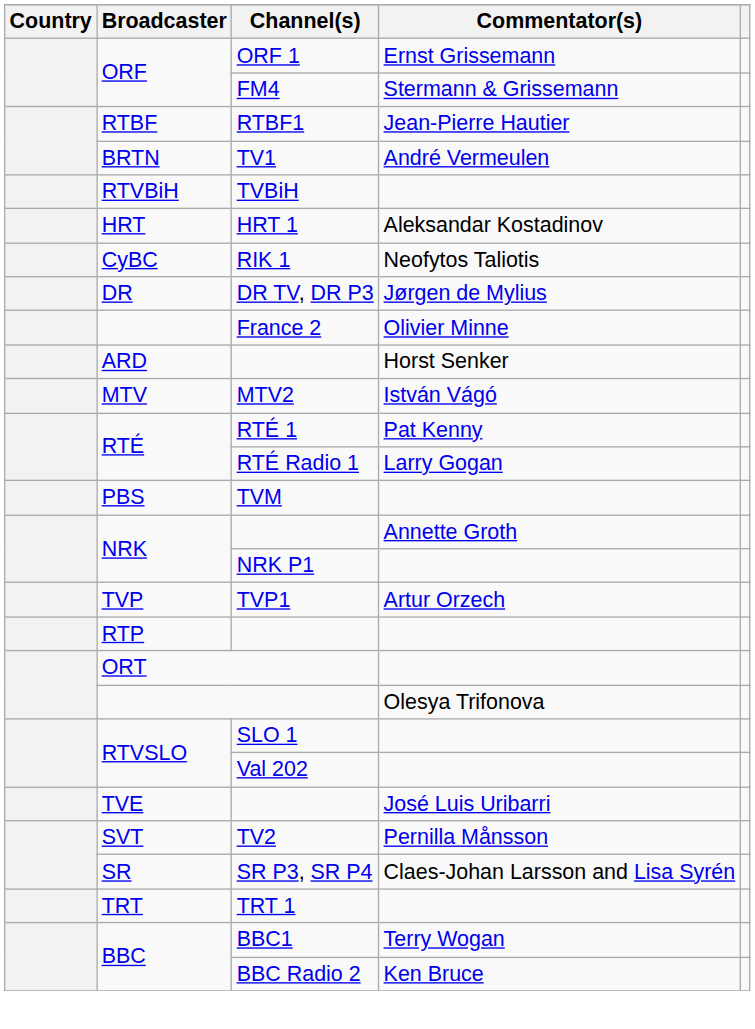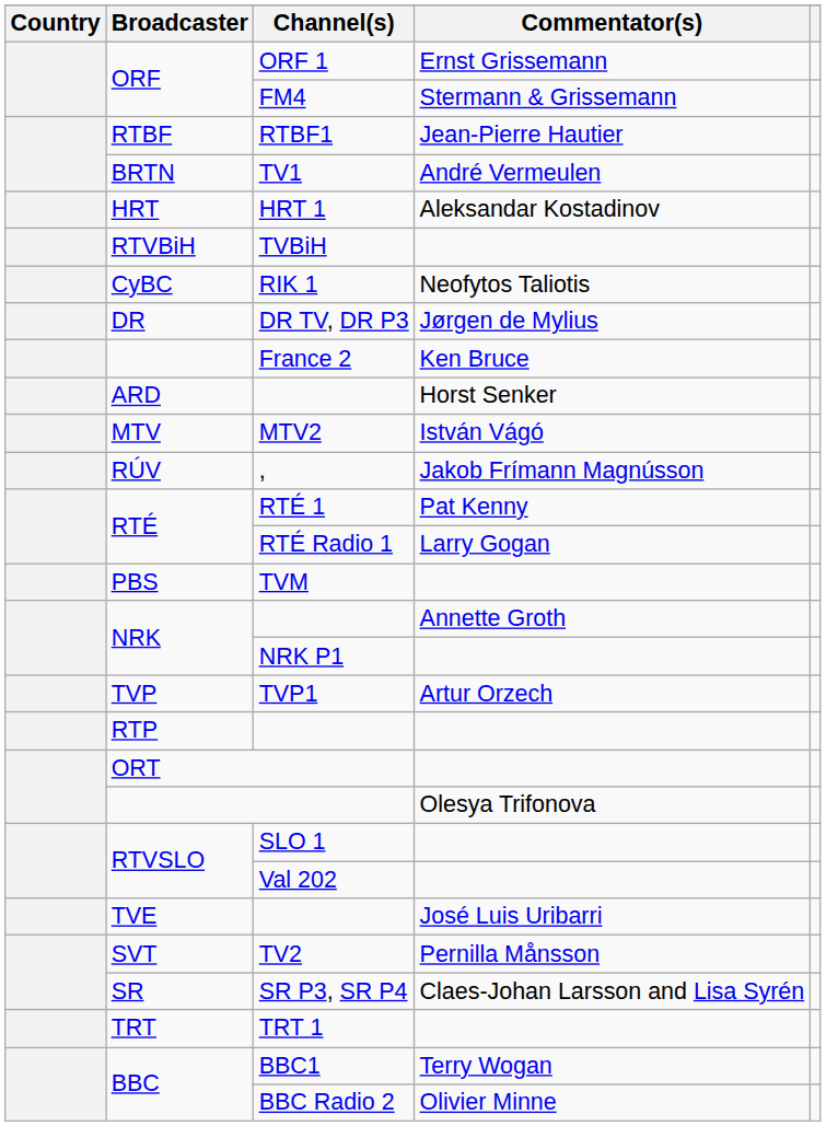 <table class="wikitable plainrowheaders sticky-header">
 <tr>
 </tr>
 <tr>
 <th scope="col">Country</th>
 <th scope="col">Broadcaster</th>
 <th scope="col">Channel(s)</th>
 <th scope="col">Commentator(s)</th>
 <th scope="col"></th>
 </tr>
 <tr>
 <th scope="rowgroup" rowspan="2"></th>
 <td rowspan="2"><a href='#'>ORF</a></td>
 <td><a href='#'>ORF 1</a></td>
 <td><a href='#'>Ernst Grissemann</a></td>
 <td style="text-align:center"></td>
 </tr>
 <tr>
 <td><a href='#'>FM4</a></td>
 <td><a href='#'>Stermann & Grissemann</a></td>
 <td style="text-align:center"></td>
 </tr>
 <tr>
 <th scope="rowgroup" rowspan="2"></th>
 <td><a href='#'>RTBF</a></td>
 <td><a href='#'>RTBF1</a></td>
 <td><a href='#'>Jean-Pierre Hautier</a></td>
 <td style="text-align:center"></td>
 </tr>
 <tr>
 <td><a href='#'>BRTN</a></td>
 <td><a href='#'>TV1</a></td>
 <td><a href='#'>André Vermeulen</a></td>
 <td style="text-align:center"></td>
 </tr>
 <tr>
 <th scope="row"></th>
-<td><a href='#'>RTVBiH</a></td>
-<td><a href='#'>TVBiH</a></td>
-<td></td>
+<td><a href='#'>HRT</a></td>
+<td><a href='#'>HRT 1</a></td>
+<td>Aleksandar Kostadinov</td>
 <td style="text-align:center"></td>
 </tr>
 <tr>
 <th scope="row"></th>
-<td><a href='#'>HRT</a></td>
-<td><a href='#'>HRT 1</a></td>
-<td>Aleksandar Kostadinov</td>
+<td><a href='#'>RTVBiH</a></td>
+<td><a href='#'>TVBiH</a></td>
+<td></td>
 <td style="text-align:center"></td>
 </tr>
 <tr>
 <th scope="row"></th>
 <td><a href='#'>CyBC</a></td>
 <td><a href='#'>RIK 1</a></td>
 <td>Neofytos Taliotis</td>
 <td style="text-align:center"></td>
 </tr>
 <tr>
 <th scope="row"></th>
 <td><a href='#'>DR</a></td>
 <td><a href='#'>DR TV</a>, <a href='#'>DR P3</a></td>
 <td><a href='#'>Jørgen de Mylius</a></td>
 <td style="text-align:center"></td>
 </tr>
 <tr>
 <th scope="row"></th>
 <td></td>
 <td><a href='#'>France 2</a></td>
-<td><a href='#'>Olivier Minne</a></td>
+<td><a href='#'>Ken Bruce</a></td>
 <td style="text-align:center"></td>
 </tr>
 <tr>
 <th scope="row"></th>
 <td><a href='#'>ARD</a></td>
 <td></td>
 <td>Horst Senker</td>
 <td style="text-align:center"></td>
 </tr>
 <tr>
 <th scope="row"></th>
 <td><a href='#'>MTV</a></td>
 <td><a href='#'>MTV2</a></td>
 <td><a href='#'>István Vágó</a></td>
+<td style="text-align:center"></td>
+</tr>
+<tr>
+<th scope="row"></th>
+<td><a href='#'>RÚV</a></td>
+<td>, </td>
+<td><a href='#'>Jakob Frímann Magnússon</a></td>
 <td style="text-align:center"></td>
 </tr>
 <tr>
 <th scope="rowgroup" rowspan="2"></th>
 <td rowspan="2"><a href='#'>RTÉ</a></td>
 <td><a href='#'>RTÉ 1</a></td>
 <td><a href='#'>Pat Kenny</a></td>
 <td style="text-align:center"></td>
 </tr>
 <tr>
 <td><a href='#'>RTÉ Radio 1</a></td>
 <td><a href='#'>Larry Gogan</a></td>
 <td style="text-align:center"></td>
 </tr>
 <tr>
 <th scope="row"></th>
 <td><a href='#'>PBS</a></td>
 <td><a href='#'>TVM</a></td>
 <td></td>
 <td style="text-align:center"></td>
 </tr>
 <tr>
 <th scope="rowgroup" rowspan="2"></th>
 <td rowspan="2"><a href='#'>NRK</a></td>
 <td></td>
 <td><a href='#'>Annette Groth</a></td>
 <td style="text-align:center"></td>
 </tr>
 <tr>
 <td><a href='#'>NRK P1</a></td>
 <td></td>
 <td style="text-align:center"></td>
 </tr>
 <tr>
 <th scope="row"></th>
 <td><a href='#'>TVP</a></td>
 <td><a href='#'>TVP1</a></td>
 <td><a href='#'>Artur Orzech</a></td>
 <td style="text-align:center"></td>
 </tr>
 <tr>
 <th scope="row"></th>
 <td><a href='#'>RTP</a></td>
 <td></td>
 <td></td>
 <td style="text-align:center"></td>
 </tr>
 <tr>
 <th scope="rowgroup" rowspan="2"></th>
 <td colspan="2"><a href='#'>ORT</a></td>
 <td></td>
 <td style="text-align:center"></td>
 </tr>
 <tr>
 <td colspan="2"></td>
 <td>Olesya Trifonova</td>
 <td style="text-align:center"></td>
 </tr>
 <tr>
 <th scope="rowgroup" rowspan="2"></th>
 <td rowspan="2"><a href='#'>RTVSLO</a></td>
 <td><a href='#'>SLO 1</a></td>
 <td></td>
 <td style="text-align:center"></td>
 </tr>
 <tr>
 <td><a href='#'>Val 202</a></td>
 <td></td>
 <td style="text-align:center"></td>
 </tr>
 <tr>
 <th scope="row"></th>
 <td><a href='#'>TVE</a></td>
 <td></td>
 <td><a href='#'>José Luis Uribarri</a></td>
 <td style="text-align:center"></td>
 </tr>
 <tr>
 <th scope="rowgroup" rowspan="2"></th>
 <td><a href='#'>SVT</a></td>
 <td><a href='#'>TV2</a></td>
 <td><a href='#'>Pernilla Månsson</a></td>
 <td style="text-align:center"></td>
 </tr>
 <tr>
 <td><a href='#'>SR</a></td>
 <td><a href='#'>SR P3</a>, <a href='#'>SR P4</a></td>
 <td>Claes-Johan Larsson and <a href='#'>Lisa Syrén</a></td>
 <td style="text-align:center"></td>
 </tr>
 <tr>
 <th scope="row"></th>
 <td><a href='#'>TRT</a></td>
 <td><a href='#'>TRT 1</a></td>
 <td></td>
 <td style="text-align:center"></td>
 </tr>
 <tr>
 <th scope="rowgroup" rowspan="2"></th>
 <td rowspan="2"><a href='#'>BBC</a></td>
 <td><a href='#'>BBC1</a></td>
 <td><a href='#'>Terry Wogan</a></td>
 <td style="text-align:center"></td>
 </tr>
 <tr>
 <td><a href='#'>BBC Radio 2</a></td>
-<td><a href='#'>Ken Bruce</a></td>
+<td><a href='#'>Olivier Minne</a></td>
 <td style="text-align:center"></td>
 </tr>
 </table>
